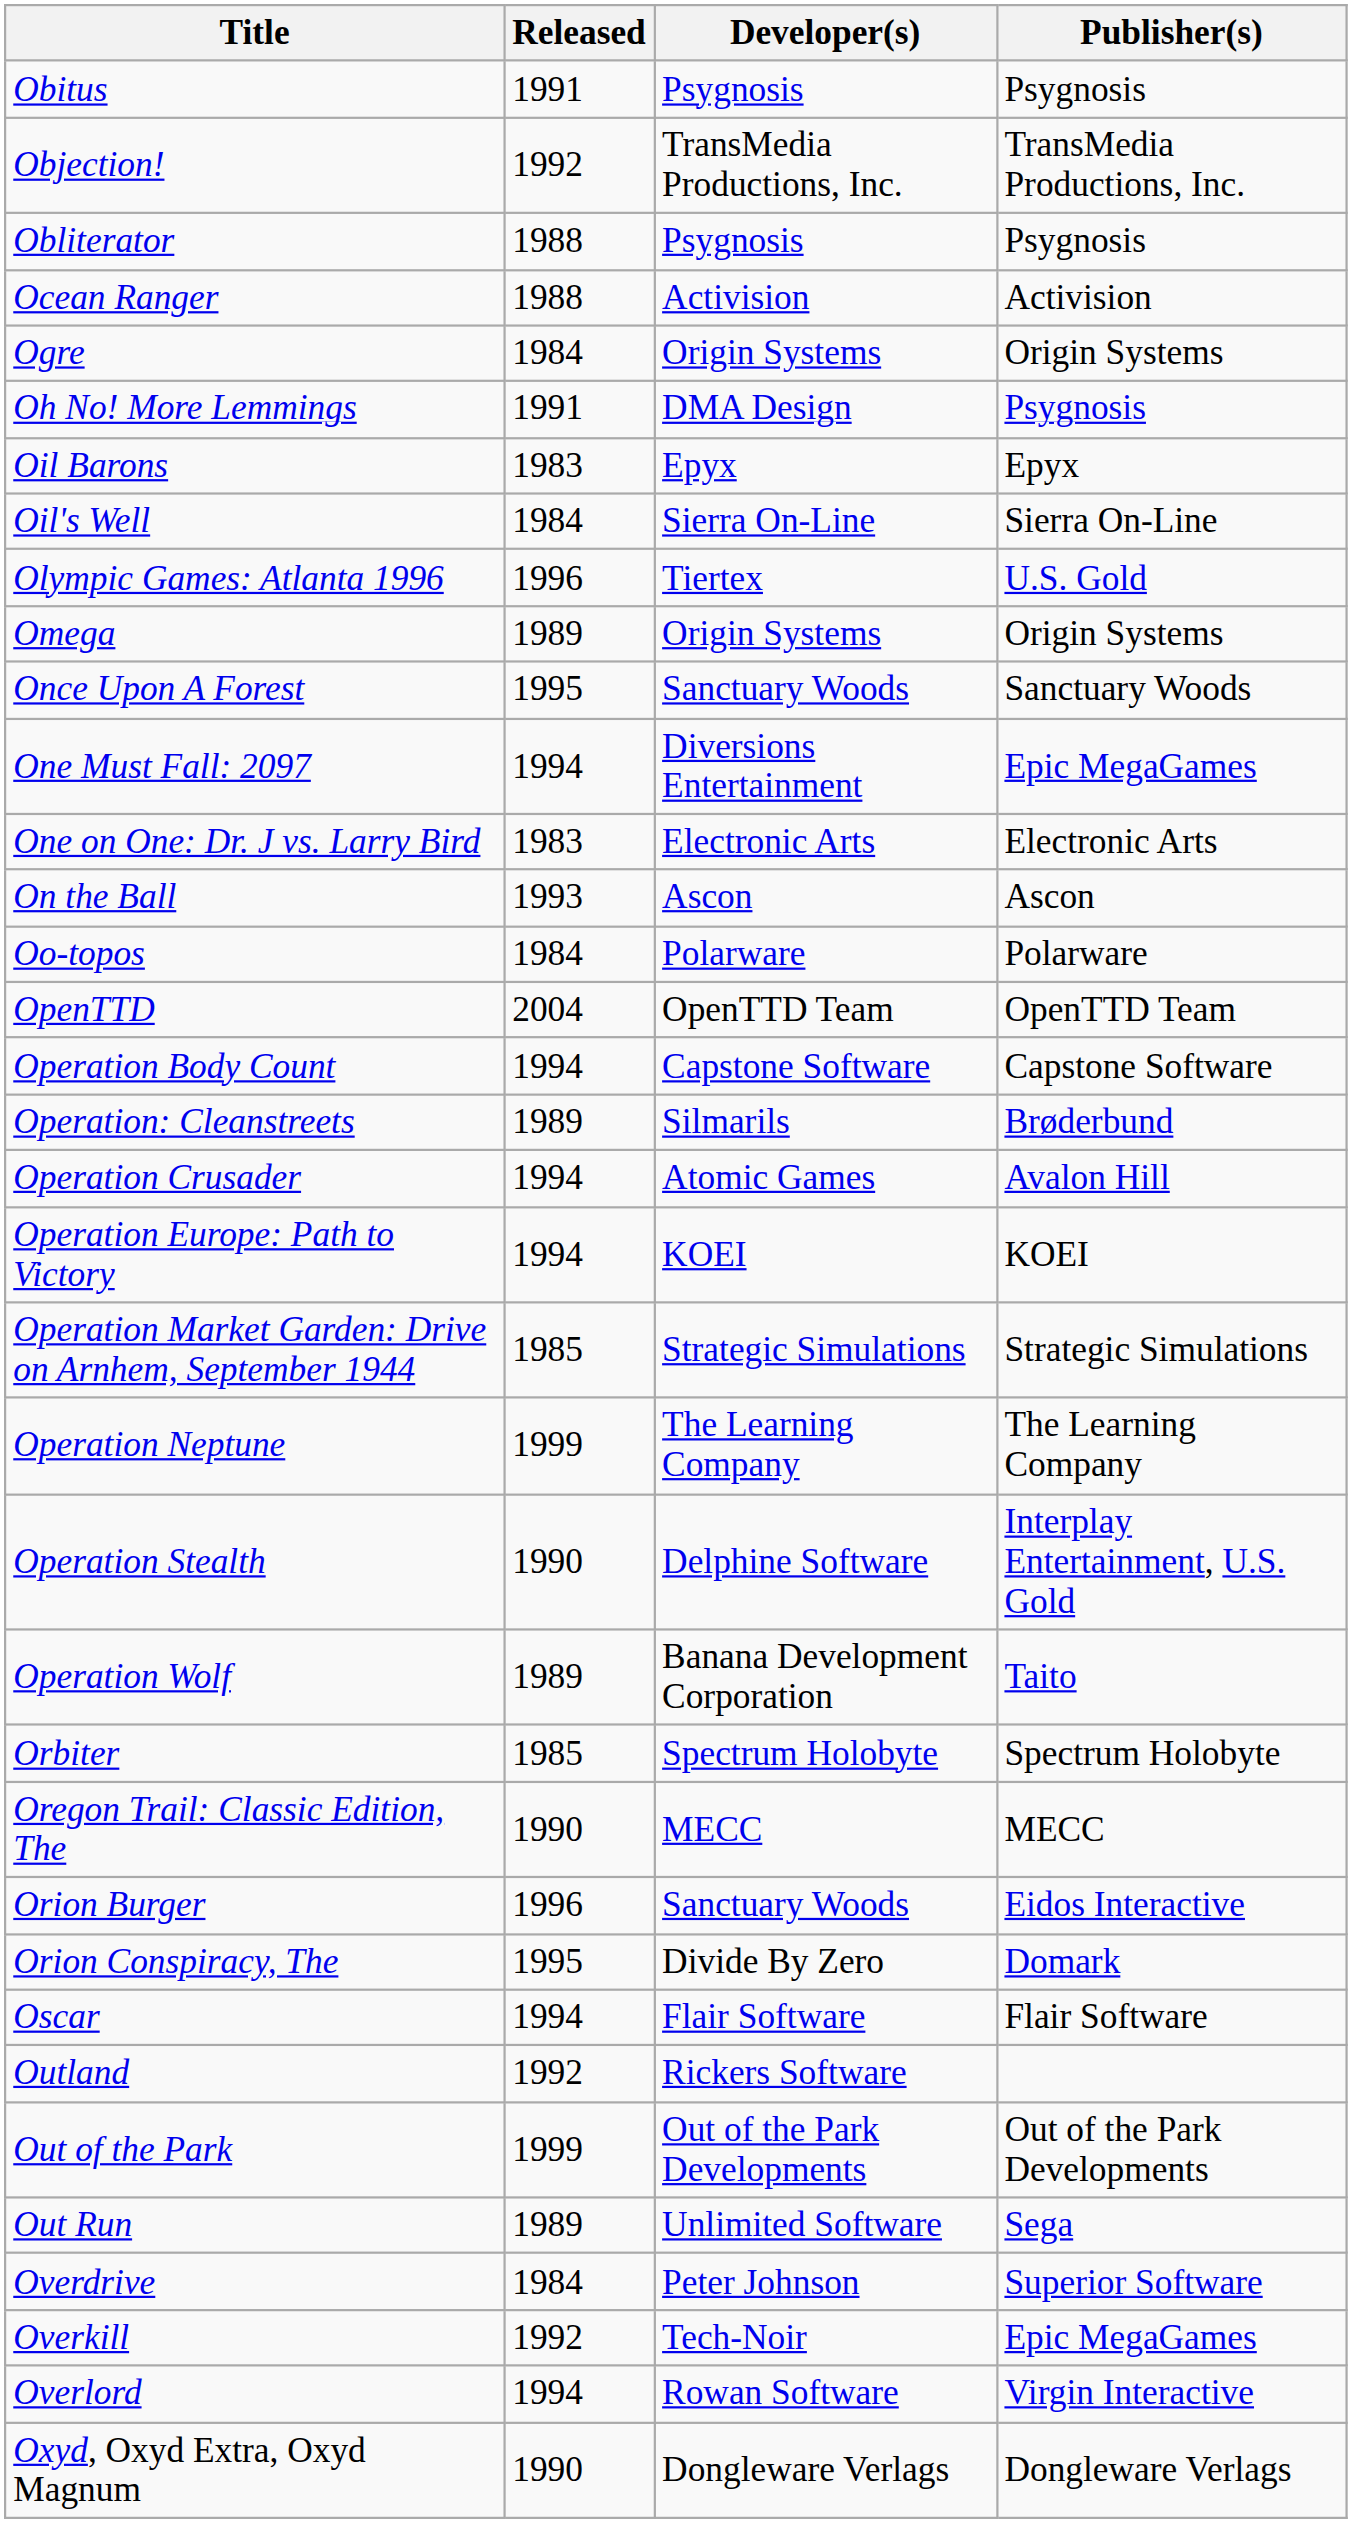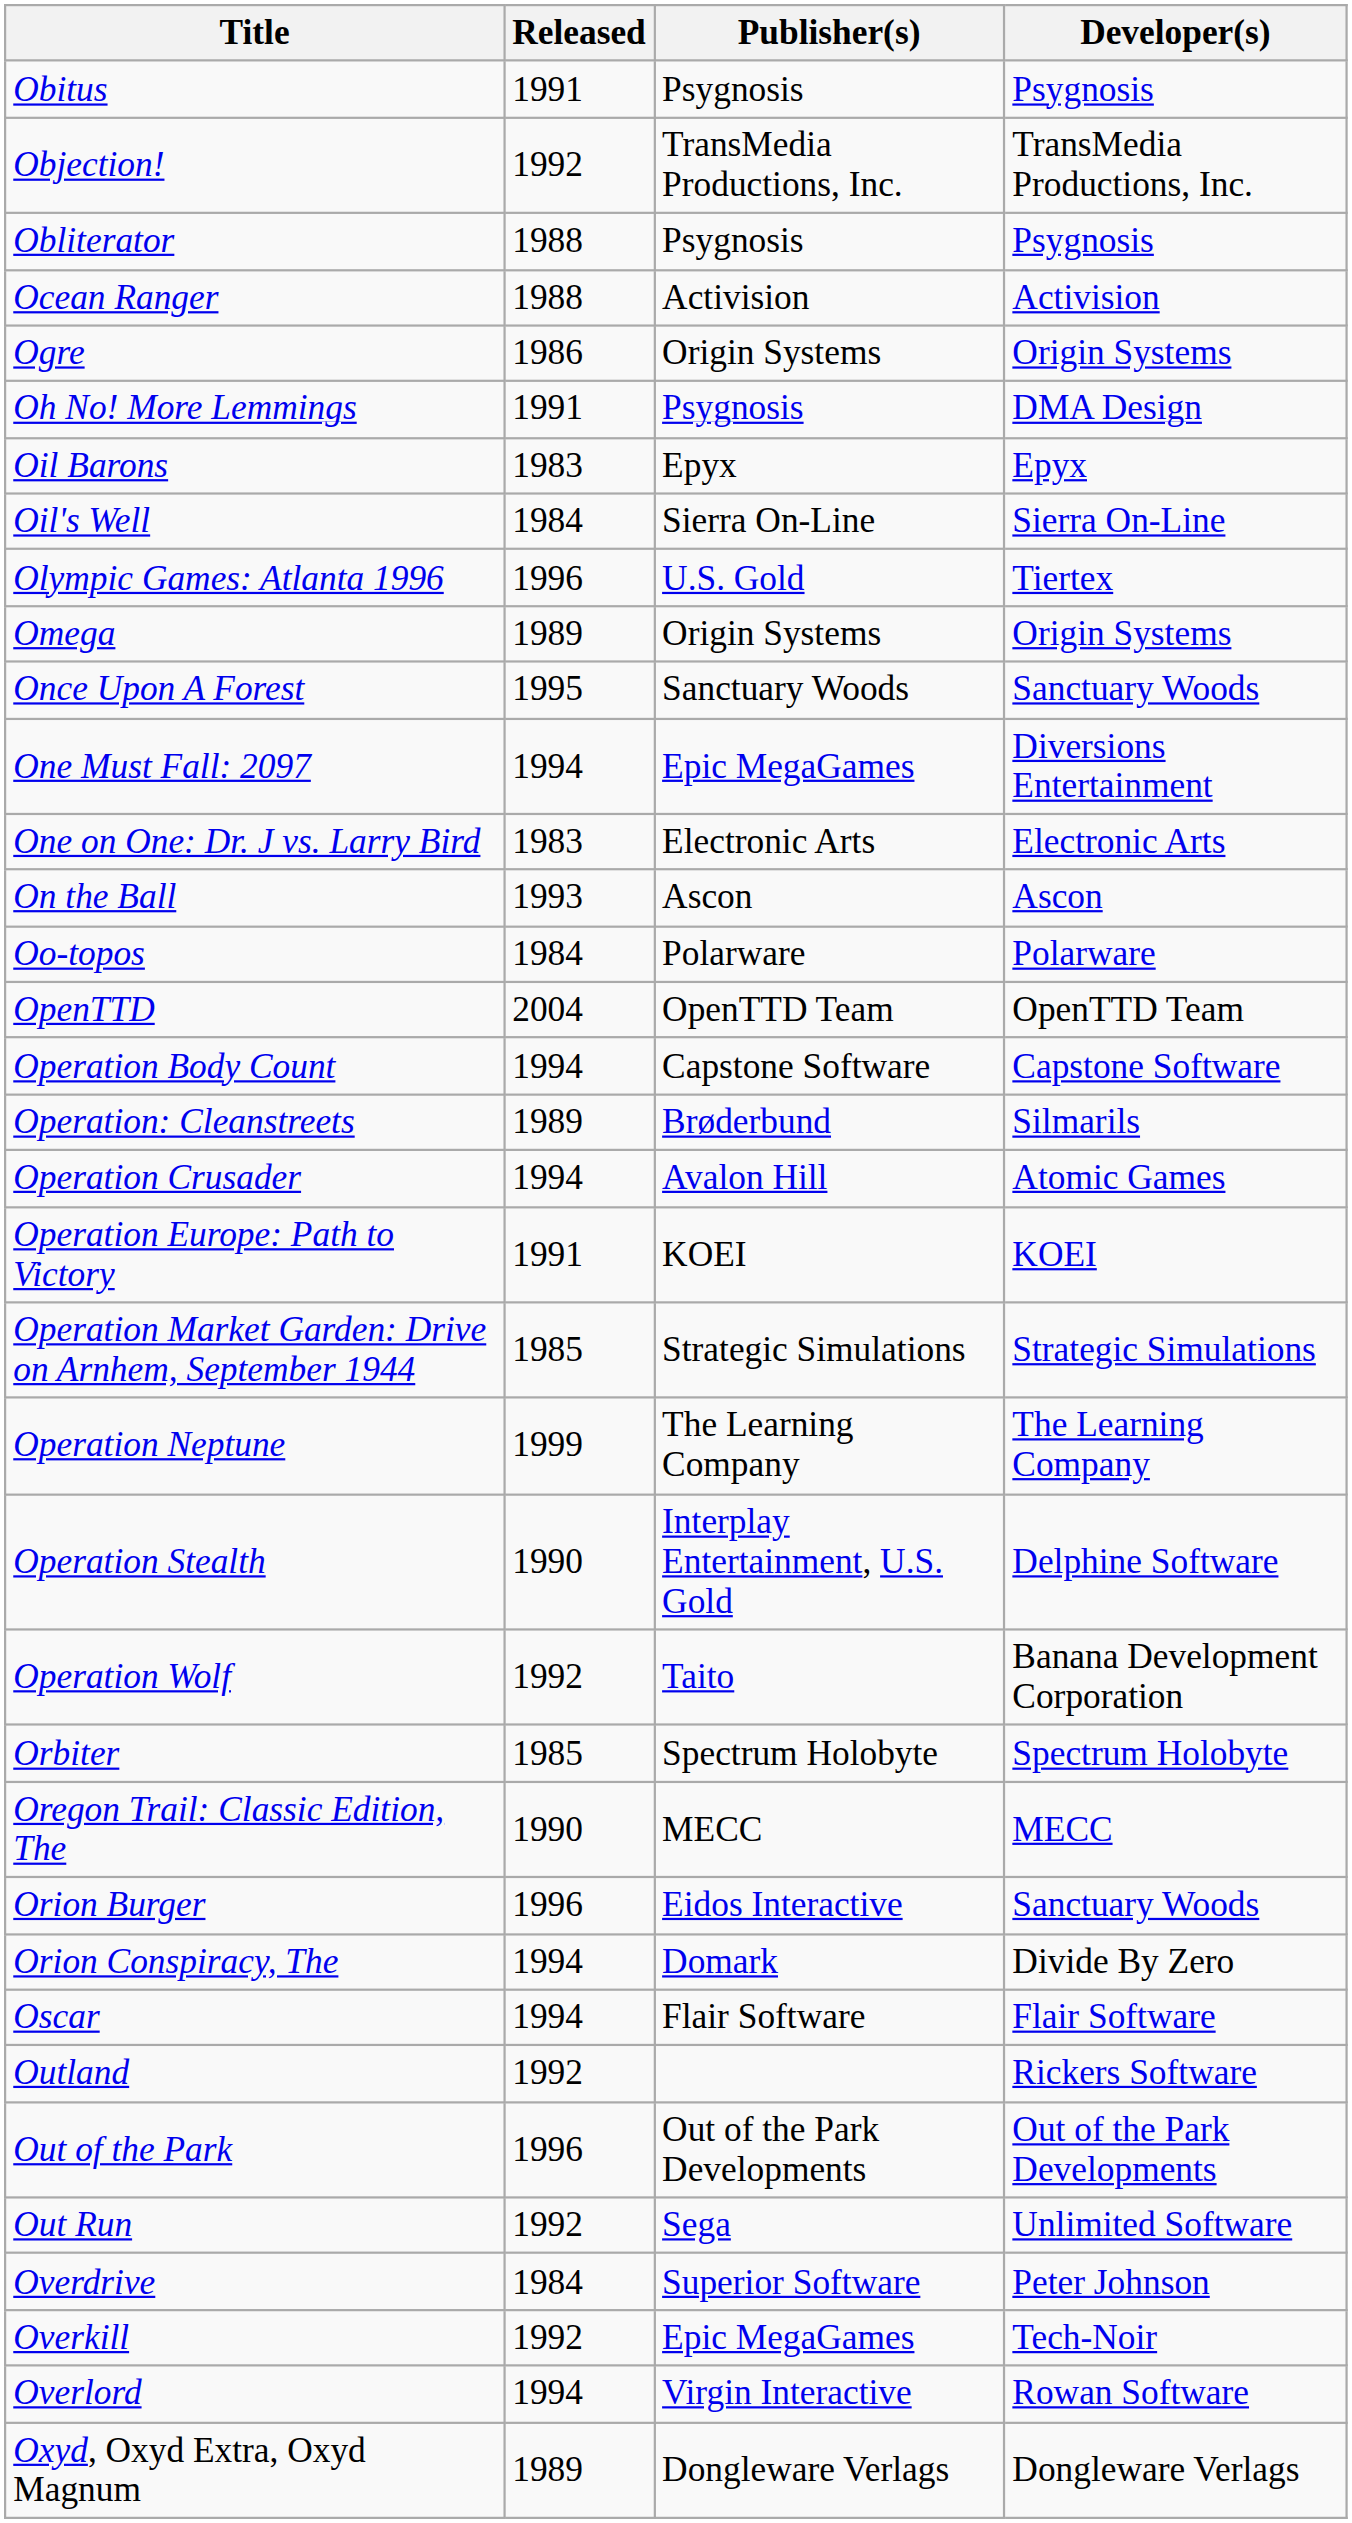 <table class="wikitable sortable">
 <tr>
 <th scope="col">Title</th>
 <th scope="col">Released</th>
+<th scope="col">Publisher(s)</th>
 <th scope="col">Developer(s)</th>
-<th scope="col">Publisher(s)</th>
 </tr>
 <tr>
 <td><em><a href='#'>Obitus</a></em></td>
 <td>1991</td>
+<td>Psygnosis</td>
 <td><a href='#'>Psygnosis</a></td>
-<td>Psygnosis</td>
 </tr>
 <tr>
 <td><em><a href='#'>Objection!</a></em></td>
 <td>1992</td>
 <td>TransMedia Productions, Inc.</td>
 <td>TransMedia Productions, Inc.</td>
 </tr>
 <tr>
 <td><em><a href='#'>Obliterator</a></em></td>
 <td>1988</td>
+<td>Psygnosis</td>
 <td><a href='#'>Psygnosis</a></td>
-<td>Psygnosis</td>
 </tr>
 <tr>
 <td><em><a href='#'>Ocean Ranger</a></em></td>
 <td>1988</td>
+<td>Activision</td>
 <td><a href='#'>Activision</a></td>
-<td>Activision</td>
 </tr>
 <tr>
 <td><em><a href='#'>Ogre</a></em></td>
-<td>1984</td>
+<td>1986</td>
+<td>Origin Systems</td>
 <td><a href='#'>Origin Systems</a></td>
-<td>Origin Systems</td>
 </tr>
 <tr>
 <td><em><a href='#'>Oh No! More Lemmings</a></em></td>
 <td>1991</td>
+<td><a href='#'>Psygnosis</a></td>
 <td><a href='#'>DMA Design</a></td>
-<td><a href='#'>Psygnosis</a></td>
 </tr>
 <tr>
 <td><em><a href='#'>Oil Barons</a></em></td>
 <td>1983</td>
+<td>Epyx</td>
 <td><a href='#'>Epyx</a></td>
-<td>Epyx</td>
 </tr>
 <tr>
 <td><em><a href='#'>Oil's Well</a></em></td>
 <td>1984</td>
+<td>Sierra On-Line</td>
 <td><a href='#'>Sierra On-Line</a></td>
-<td>Sierra On-Line</td>
 </tr>
 <tr>
 <td><em><a href='#'>Olympic Games: Atlanta 1996</a></em></td>
 <td>1996</td>
+<td><a href='#'>U.S. Gold</a></td>
 <td><a href='#'>Tiertex</a></td>
-<td><a href='#'>U.S. Gold</a></td>
 </tr>
 <tr>
 <td><em><a href='#'>Omega</a></em></td>
 <td>1989</td>
+<td>Origin Systems</td>
 <td><a href='#'>Origin Systems</a></td>
-<td>Origin Systems</td>
 </tr>
 <tr>
 <td><em><a href='#'>Once Upon A Forest</a></em></td>
 <td>1995</td>
+<td>Sanctuary Woods</td>
 <td><a href='#'>Sanctuary Woods</a></td>
-<td>Sanctuary Woods</td>
 </tr>
 <tr>
 <td><em><a href='#'>One Must Fall: 2097</a></em></td>
 <td>1994</td>
+<td><a href='#'>Epic MegaGames</a></td>
 <td><a href='#'>Diversions Entertainment</a></td>
-<td><a href='#'>Epic MegaGames</a></td>
 </tr>
 <tr>
 <td><em><a href='#'>One on One: Dr. J vs. Larry Bird</a></em></td>
 <td>1983</td>
+<td>Electronic Arts</td>
 <td><a href='#'>Electronic Arts</a></td>
-<td>Electronic Arts</td>
 </tr>
 <tr>
 <td><em><a href='#'>On the Ball</a></em></td>
 <td>1993</td>
+<td>Ascon</td>
 <td><a href='#'>Ascon</a></td>
-<td>Ascon</td>
 </tr>
 <tr>
 <td><em><a href='#'>Oo-topos</a></em></td>
 <td>1984</td>
+<td>Polarware</td>
 <td><a href='#'>Polarware</a></td>
-<td>Polarware</td>
 </tr>
 <tr>
 <td><em><a href='#'>OpenTTD</a></em></td>
 <td>2004</td>
 <td>OpenTTD Team</td>
 <td>OpenTTD Team</td>
 </tr>
 <tr>
 <td><em><a href='#'>Operation Body Count</a></em></td>
 <td>1994</td>
+<td>Capstone Software</td>
 <td><a href='#'>Capstone Software</a></td>
-<td>Capstone Software</td>
 </tr>
 <tr>
 <td><em><a href='#'>Operation: Cleanstreets</a></em></td>
 <td>1989</td>
+<td><a href='#'>Brøderbund</a></td>
 <td><a href='#'>Silmarils</a></td>
-<td><a href='#'>Brøderbund</a></td>
 </tr>
 <tr>
 <td><em><a href='#'>Operation Crusader</a></em></td>
 <td>1994</td>
+<td><a href='#'>Avalon Hill</a></td>
 <td><a href='#'>Atomic Games</a></td>
-<td><a href='#'>Avalon Hill</a></td>
 </tr>
 <tr>
 <td><em><a href='#'>Operation Europe: Path to Victory</a></em></td>
-<td>1994</td>
+<td>1991</td>
+<td>KOEI</td>
 <td><a href='#'>KOEI</a></td>
-<td>KOEI</td>
 </tr>
 <tr>
 <td><em><a href='#'>Operation Market Garden: Drive on Arnhem, September 1944</a></em></td>
 <td>1985</td>
+<td>Strategic Simulations</td>
 <td><a href='#'>Strategic Simulations</a></td>
-<td>Strategic Simulations</td>
 </tr>
 <tr>
 <td><em><a href='#'>Operation Neptune</a></em></td>
 <td>1999</td>
+<td>The Learning Company</td>
 <td><a href='#'>The Learning Company</a></td>
-<td>The Learning Company</td>
 </tr>
 <tr>
 <td><em><a href='#'>Operation Stealth</a></em></td>
 <td>1990</td>
+<td><a href='#'>Interplay Entertainment</a>, <a href='#'>U.S. Gold</a></td>
 <td><a href='#'>Delphine Software</a></td>
-<td><a href='#'>Interplay Entertainment</a>, <a href='#'>U.S. Gold</a></td>
 </tr>
 <tr>
 <td><em><a href='#'>Operation Wolf</a></em></td>
-<td>1989</td>
+<td>1992</td>
+<td><a href='#'>Taito</a></td>
 <td>Banana Development Corporation</td>
-<td><a href='#'>Taito</a></td>
 </tr>
 <tr>
 <td><em><a href='#'>Orbiter</a></em></td>
 <td>1985</td>
+<td>Spectrum Holobyte</td>
 <td><a href='#'>Spectrum Holobyte</a></td>
-<td>Spectrum Holobyte</td>
 </tr>
 <tr>
 <td><em><a href='#'>Oregon Trail: Classic Edition, The</a></em></td>
 <td>1990</td>
+<td>MECC</td>
 <td><a href='#'>MECC</a></td>
-<td>MECC</td>
 </tr>
 <tr>
 <td><em><a href='#'>Orion Burger</a></em></td>
 <td>1996</td>
+<td><a href='#'>Eidos Interactive</a></td>
 <td><a href='#'>Sanctuary Woods</a></td>
-<td><a href='#'>Eidos Interactive</a></td>
 </tr>
 <tr>
 <td><em><a href='#'>Orion Conspiracy, The</a></em></td>
-<td>1995</td>
+<td>1994</td>
+<td><a href='#'>Domark</a></td>
 <td>Divide By Zero</td>
-<td><a href='#'>Domark</a></td>
 </tr>
 <tr>
 <td><em><a href='#'>Oscar</a></em></td>
 <td>1994</td>
+<td>Flair Software</td>
 <td><a href='#'>Flair Software</a></td>
-<td>Flair Software</td>
 </tr>
 <tr>
 <td><em><a href='#'>Outland</a></em></td>
 <td>1992</td>
+<td></td>
 <td><a href='#'>Rickers Software</a></td>
-<td></td>
 </tr>
 <tr>
 <td><em><a href='#'>Out of the Park</a></em></td>
-<td>1999</td>
+<td>1996</td>
+<td>Out of the Park Developments</td>
 <td><a href='#'>Out of the Park Developments</a></td>
-<td>Out of the Park Developments</td>
 </tr>
 <tr>
 <td><em><a href='#'>Out Run</a></em></td>
-<td>1989</td>
+<td>1992</td>
+<td><a href='#'>Sega</a></td>
 <td><a href='#'>Unlimited Software</a></td>
-<td><a href='#'>Sega</a></td>
 </tr>
 <tr>
 <td><em><a href='#'>Overdrive</a></em></td>
 <td>1984</td>
+<td><a href='#'>Superior Software</a></td>
 <td><a href='#'>Peter Johnson</a></td>
-<td><a href='#'>Superior Software</a></td>
 </tr>
 <tr>
 <td><em><a href='#'>Overkill</a></em></td>
 <td>1992</td>
+<td><a href='#'>Epic MegaGames</a></td>
 <td><a href='#'>Tech-Noir</a></td>
-<td><a href='#'>Epic MegaGames</a></td>
 </tr>
 <tr>
 <td><em><a href='#'>Overlord</a></em></td>
 <td>1994</td>
+<td><a href='#'>Virgin Interactive</a></td>
 <td><a href='#'>Rowan Software</a></td>
-<td><a href='#'>Virgin Interactive</a></td>
 </tr>
 <tr>
 <td><em><a href='#'>Oxyd</a></em>, Oxyd Extra, Oxyd Magnum</td>
-<td>1990</td>
+<td>1989</td>
 <td>Dongleware Verlags</td>
 <td>Dongleware Verlags</td>
 </tr>
 </table>
